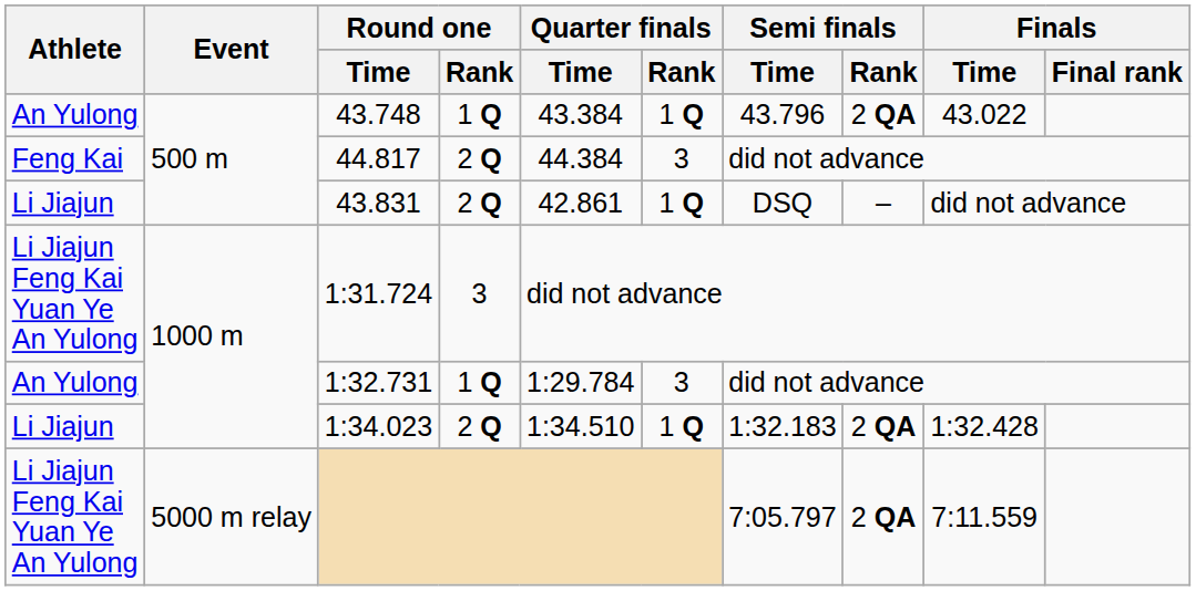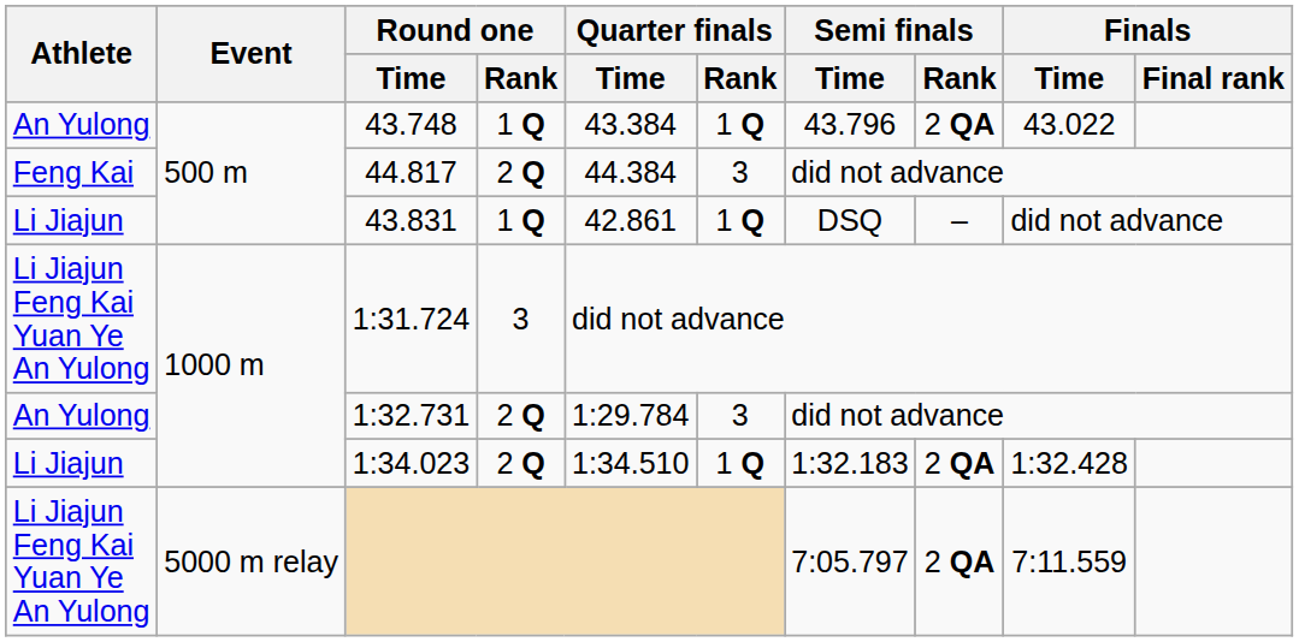 <table class="wikitable" style="font-size:90%">
 <tr>
 <th rowspan="2">Athlete</th>
 <th rowspan="2">Event</th>
 <th colspan="2">Round one</th>
 <th colspan="2">Quarter finals</th>
 <th colspan="2">Semi finals</th>
 <th colspan="2">Finals</th>
 </tr>
 <tr>
 <th>Time</th>
 <th>Rank</th>
 <th>Time</th>
 <th>Rank</th>
 <th>Time</th>
 <th>Rank</th>
 <th>Time</th>
 <th>Final rank</th>
 </tr>
 <tr>
 <td><a href='#'>An Yulong</a></td>
 <td rowspan="3">500 m</td>
 <td align="center">43.748</td>
 <td align="center">1 <strong>Q</strong></td>
 <td align="center">43.384</td>
 <td align="center">1 <strong>Q</strong></td>
 <td align="center">43.796</td>
 <td align="center">2 <strong>QA</strong></td>
 <td align="center">43.022</td>
 <td align="center"></td>
 </tr>
 <tr>
 <td><a href='#'>Feng Kai</a></td>
 <td align="center">44.817</td>
 <td align="center">2 <strong>Q</strong></td>
 <td align="center">44.384</td>
 <td align="center">3</td>
 <td colspan="4">did not advance</td>
 </tr>
 <tr>
 <td><a href='#'>Li Jiajun</a></td>
 <td align="center">43.831</td>
-<td align="center">2 <strong>Q</strong></td>
+<td align="center">1 <strong>Q</strong></td>
 <td align="center">42.861</td>
 <td align="center">1 <strong>Q</strong></td>
 <td align="center">DSQ</td>
 <td align="center">–</td>
 <td colspan="2">did not advance</td>
 </tr>
 <tr>
 <td><a href='#'>Li Jiajun</a><br><a href='#'>Feng Kai</a><br><a href='#'>Yuan Ye</a><br><a href='#'>An Yulong</a></td>
 <td rowspan="3">1000 m</td>
 <td align="center">1:31.724</td>
 <td align="center">3</td>
 <td colspan="6">did not advance</td>
 </tr>
 <tr>
 <td><a href='#'>An Yulong</a></td>
 <td align="center">1:32.731</td>
-<td align="center">1 <strong>Q</strong></td>
+<td align="center">2 <strong>Q</strong></td>
 <td align="center">1:29.784</td>
 <td align="center">3</td>
 <td colspan="4">did not advance</td>
 </tr>
 <tr>
 <td><a href='#'>Li Jiajun</a></td>
 <td align="center">1:34.023</td>
 <td align="center">2 <strong>Q</strong></td>
 <td align="center">1:34.510</td>
 <td align="center">1 <strong>Q</strong></td>
 <td align="center">1:32.183</td>
 <td align="center">2 <strong>QA</strong></td>
 <td align="center">1:32.428</td>
 <td align="center"></td>
 </tr>
 <tr>
 <td><a href='#'>Li Jiajun</a><br><a href='#'>Feng Kai</a><br><a href='#'>Yuan Ye</a><br><a href='#'>An Yulong</a></td>
 <td>5000 m relay</td>
 <td colspan=4 bgcolor=wheat></td>
 <td align=center>7:05.797</td>
 <td align=center>2 <strong>QA</strong></td>
 <td align=center>7:11.559</td>
 <td align=center></td>
 </tr>
 </table>
